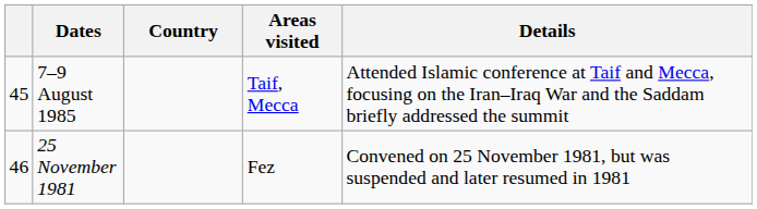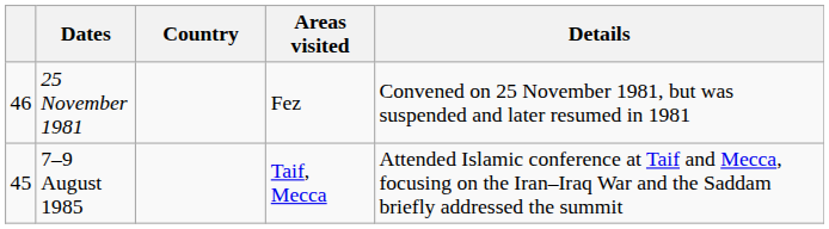 <table class="wikitable sortable" border="1" style="margin: 1em auto 1em auto">
 <tr>
 <th style="width: 3%;"></th>
 <th width="70">Dates</th>
 <th width="120">Country</th>
 <th width="100">Areas visited</th>
 <th width="550">Details</th>
 </tr>
 <tr>
+<td>46</td>
+<td><em>25 November 1981</em></td>
+<td></td>
+<td>Fez</td>
+<td>Convened on 25 November 1981, but was suspended and later resumed in 1981</td>
+</tr>
+<tr>
 <td>45</td>
 <td>7–9 August 1985</td>
 <td></td>
 <td><a href='#'>Taif</a>, <a href='#'>Mecca</a></td>
 <td>Attended Islamic conference at <a href='#'>Taif</a> and <a href='#'>Mecca</a>, focusing on the Iran–Iraq War and the Saddam briefly addressed the summit</td>
 </tr>
-<tr>
-<td>46</td>
-<td><em>25 November 1981</em></td>
-<td></td>
-<td>Fez</td>
-<td>Convened on 25 November 1981, but was suspended and later resumed in 1981</td>
-</tr>
 </table>
